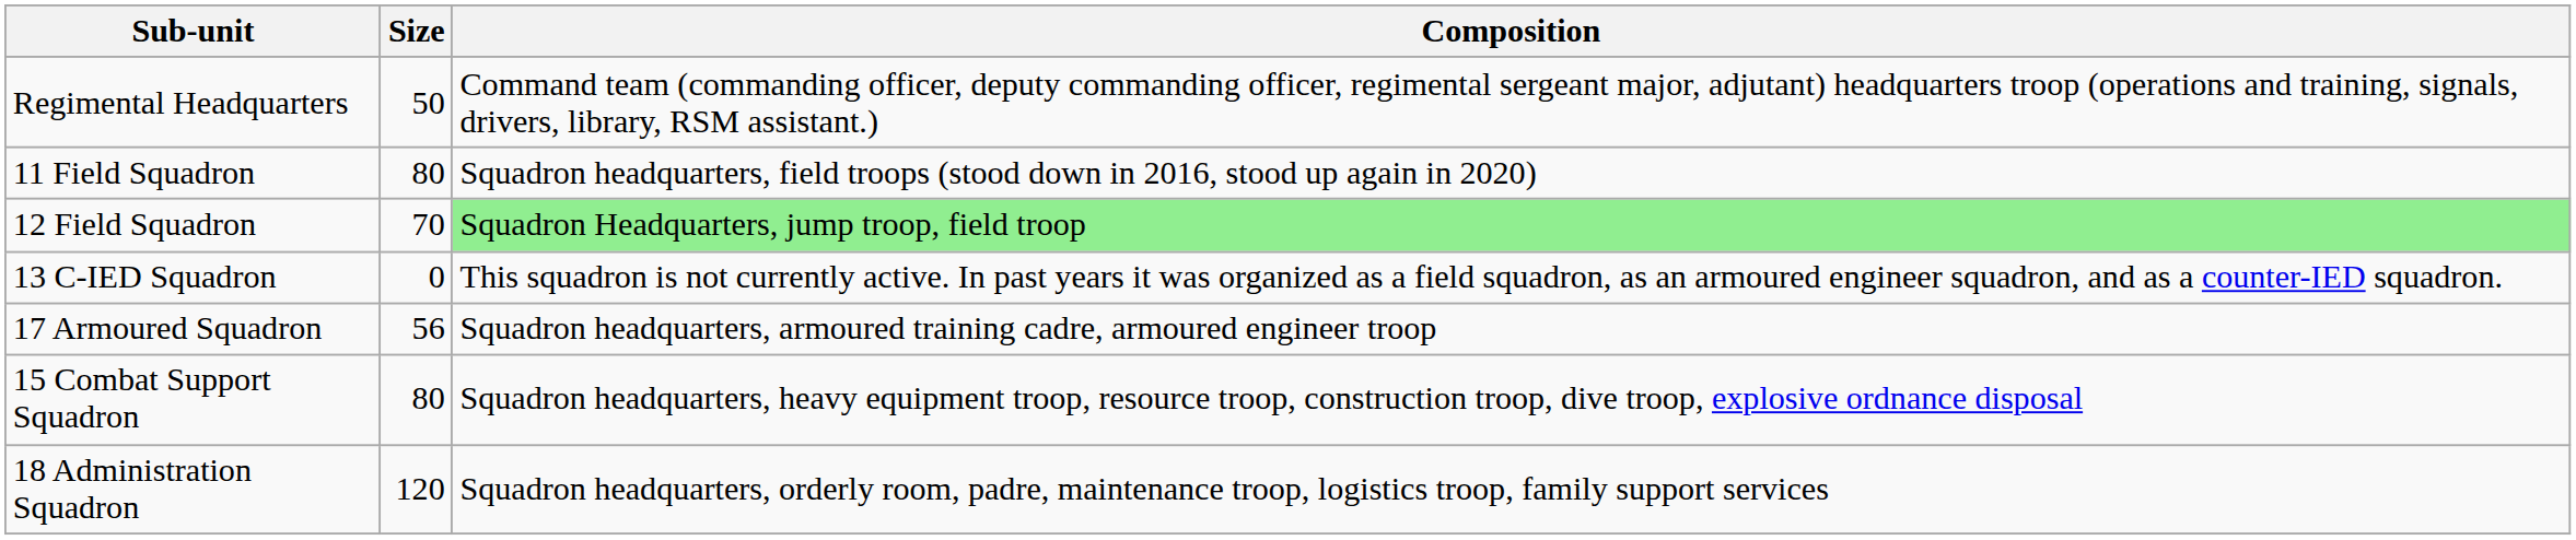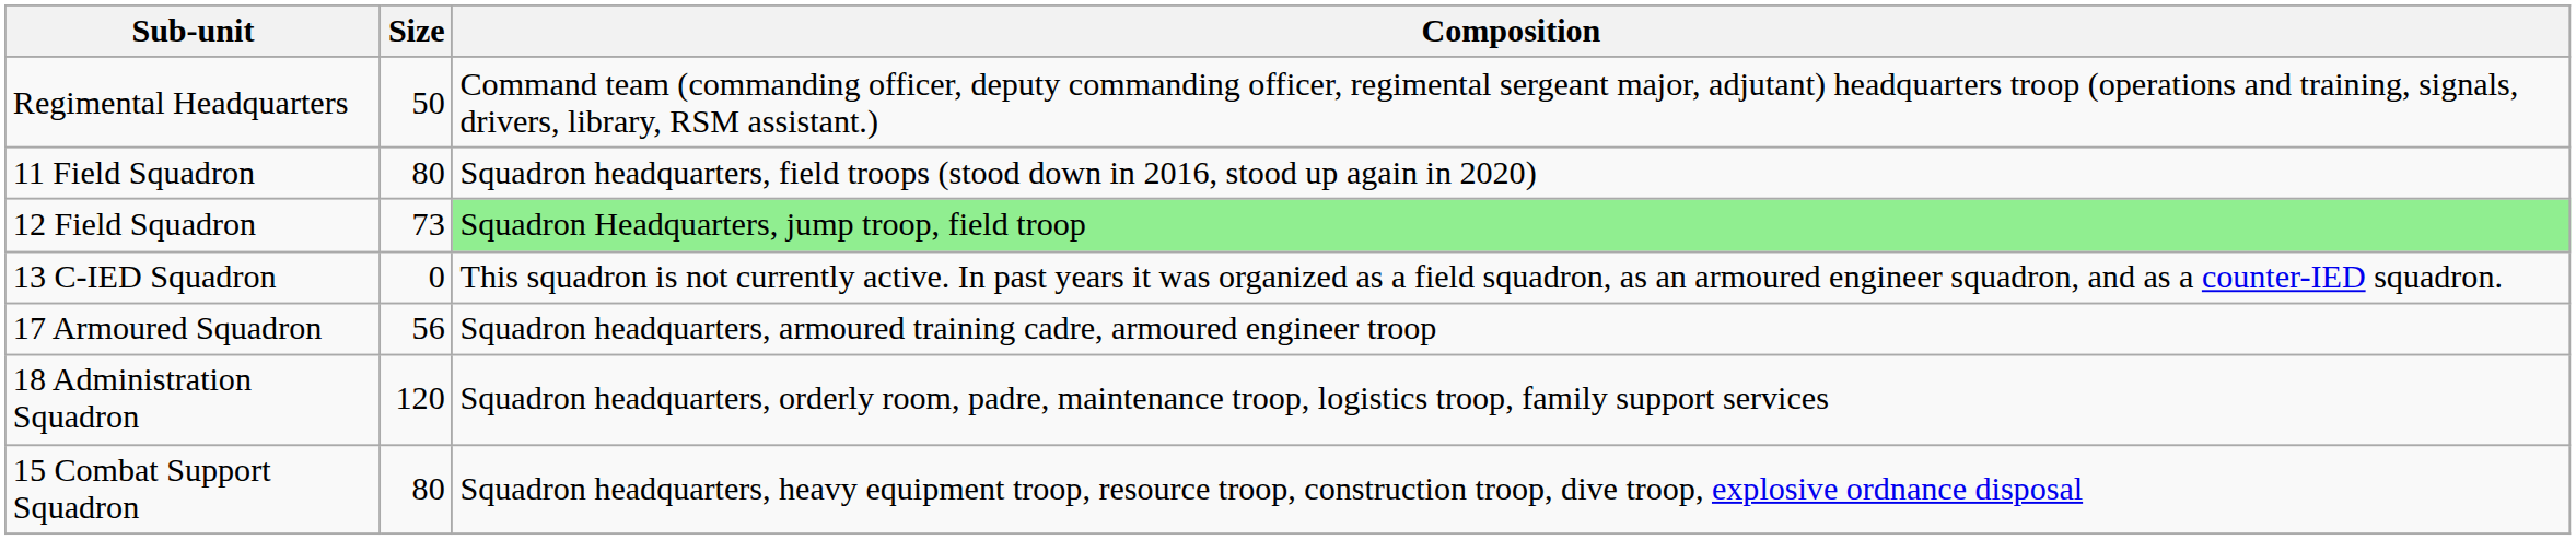 <table class=wikitable>
 <tr>
 <th scope=col>Sub-unit</th>
 <th scope=col>Size</th>
 <th scope=col>Composition</th>
 </tr>
 <tr>
 <td>Regimental Headquarters</td>
 <td style="text-align: right">50</td>
 <td>Command team (commanding officer, deputy commanding officer, regimental sergeant major, adjutant) headquarters troop (operations and training, signals, drivers, library, RSM assistant.)</td>
 </tr>
 <tr>
 <td>11 Field Squadron</td>
 <td style="text-align: right">80</td>
 <td>Squadron headquarters, field troops (stood down in 2016, stood up again in 2020)</td>
 </tr>
 <tr>
 <td>12 Field Squadron</td>
-<td style="text-align: right">70</td>
+<td style="text-align: right">73</td>
 <td style="background: lightgreen;">Squadron Headquarters, jump troop,  field troop</td>
 </tr>
 <tr>
 <td>13 C-IED Squadron</td>
 <td style="text-align: right">0</td>
 <td>This squadron is not currently active. In past years it was organized as a field squadron, as an armoured engineer squadron, and as a <a href='#'>counter-IED</a> squadron.</td>
 </tr>
 <tr>
 <td>17 Armoured Squadron</td>
 <td style="text-align: right">56</td>
 <td>Squadron headquarters, armoured training cadre, armoured engineer troop</td>
 </tr>
 <tr>
+<td>18 Administration Squadron</td>
+<td style="text-align: right">120</td>
+<td>Squadron headquarters, orderly room, padre, maintenance troop, logistics troop, family support services</td>
+</tr>
+<tr>
 <td>15 Combat Support Squadron</td>
 <td style="text-align: right">80</td>
 <td>Squadron headquarters, heavy equipment troop, resource troop, construction troop, dive troop, <a href='#'>explosive ordnance disposal</a></td>
 </tr>
-<tr>
-<td>18 Administration Squadron</td>
-<td style="text-align: right">120</td>
-<td>Squadron headquarters, orderly room, padre, maintenance troop, logistics troop, family support services</td>
-</tr>
 </table>
